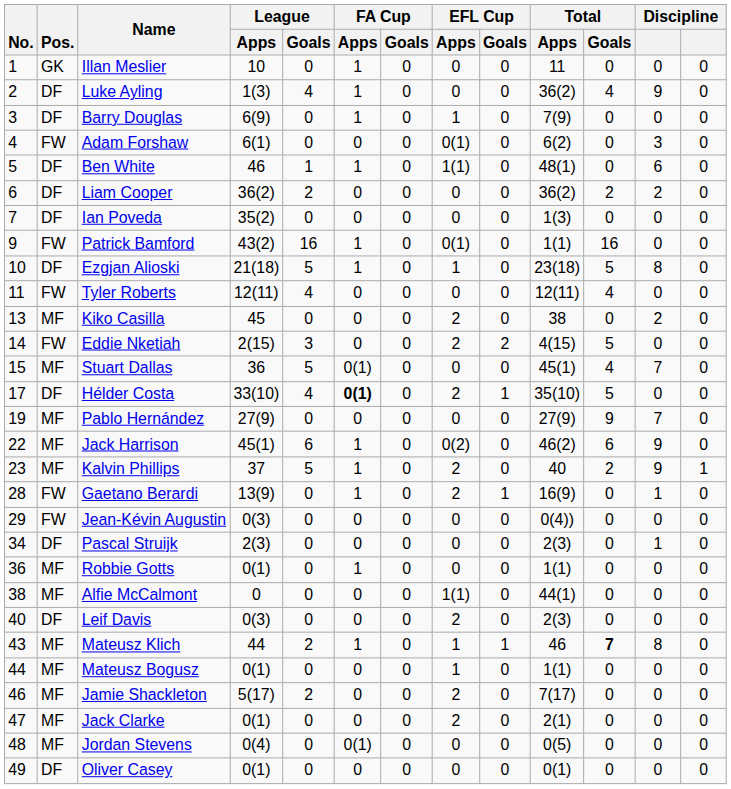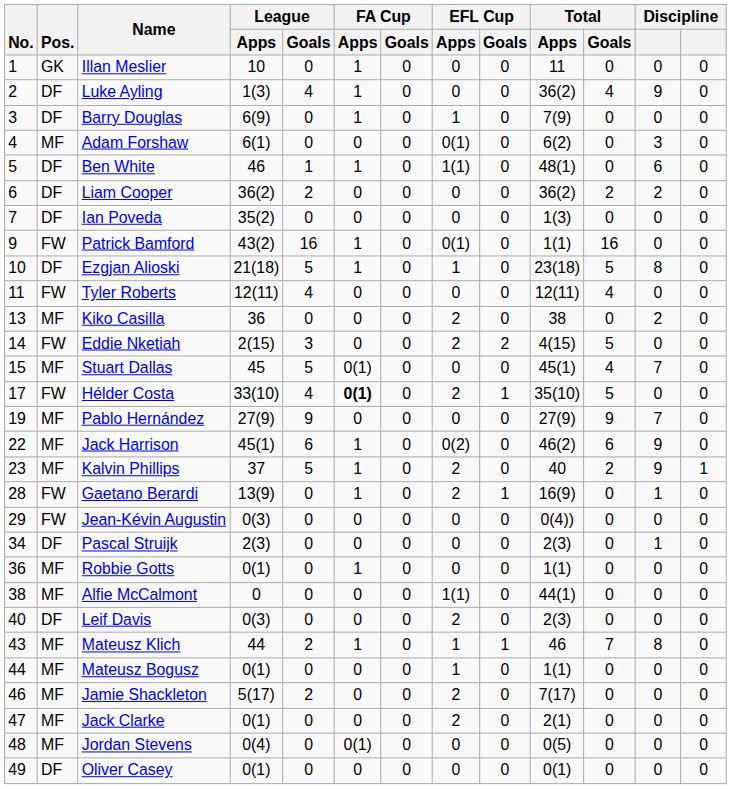 <table class="wikitable" style="text-align:center">
 <tr>
 <th rowspan="2" valign="bottom">No.</th>
 <th rowspan="2" valign="bottom">Pos.</th>
 <th rowspan="2">Name</th>
 <th colspan="2" width="85">League</th>
 <th colspan="2" width="85">FA Cup</th>
 <th colspan="2" width="85">EFL Cup</th>
 <th colspan="2" width="85">Total</th>
 <th colspan="2" width="85">Discipline</th>
 </tr>
 <tr>
 <th>Apps</th>
 <th>Goals</th>
 <th>Apps</th>
 <th>Goals</th>
 <th>Apps</th>
 <th>Goals</th>
 <th>Apps</th>
 <th>Goals</th>
 <th></th>
 <th></th>
 </tr>
 <tr>
 <td align="left">1</td>
 <td align="left">GK</td>
 <td align="left"> <a href='#'>Illan Meslier</a></td>
 <td>10</td>
 <td>0</td>
 <td>1</td>
 <td>0</td>
 <td>0</td>
 <td>0</td>
 <td>11</td>
 <td>0</td>
 <td>0</td>
 <td>0</td>
 </tr>
 <tr>
 <td align="left">2</td>
 <td align="left">DF</td>
 <td align="left"> <a href='#'>Luke Ayling</a></td>
 <td>1(3)</td>
 <td>4</td>
 <td>1</td>
 <td>0</td>
 <td>0</td>
 <td>0</td>
 <td>36(2)</td>
 <td>4</td>
 <td>9</td>
 <td>0</td>
 </tr>
 <tr>
 <td align="left">3</td>
 <td align="left">DF</td>
 <td align="left"> <a href='#'>Barry Douglas</a></td>
 <td>6(9)</td>
 <td>0</td>
 <td>1</td>
 <td>0</td>
 <td>1</td>
 <td>0</td>
 <td>7(9)</td>
 <td>0</td>
 <td>0</td>
 <td>0</td>
 </tr>
 <tr>
 <td align="left">4</td>
-<td align="left">FW</td>
+<td align="left">MF</td>
 <td align="left"> <a href='#'>Adam Forshaw</a></td>
 <td>6(1)</td>
 <td>0</td>
 <td>0</td>
 <td>0</td>
 <td>0(1)</td>
 <td>0</td>
 <td>6(2)</td>
 <td>0</td>
 <td>3</td>
 <td>0</td>
 </tr>
 <tr>
 <td align="left">5</td>
 <td align="left">DF</td>
 <td align="left"> <a href='#'>Ben White</a></td>
 <td>46</td>
 <td>1</td>
 <td>1</td>
 <td>0</td>
 <td>1(1)</td>
 <td>0</td>
 <td>48(1)</td>
 <td>0</td>
 <td>6</td>
 <td>0</td>
 </tr>
 <tr>
 <td align="left">6</td>
 <td align="left">DF</td>
 <td align="left"> <a href='#'>Liam Cooper</a></td>
 <td>36(2)</td>
 <td>2</td>
 <td>0</td>
 <td>0</td>
 <td>0</td>
 <td>0</td>
 <td>36(2)</td>
 <td>2</td>
 <td>2</td>
 <td>0</td>
 </tr>
 <tr>
 <td align="left">7</td>
 <td align="left">DF</td>
 <td align="left"> <a href='#'>Ian Poveda</a></td>
 <td>35(2)</td>
 <td>0</td>
 <td>0</td>
 <td>0</td>
 <td>0</td>
 <td>0</td>
 <td>1(3)</td>
 <td>0</td>
 <td>0</td>
 <td>0</td>
 </tr>
 <tr>
 <td align="left">9</td>
 <td align="left">FW</td>
 <td align="left"> <a href='#'>Patrick Bamford</a></td>
 <td>43(2)</td>
 <td>16</td>
 <td>1</td>
 <td>0</td>
 <td>0(1)</td>
 <td>0</td>
 <td>1(1)</td>
 <td>16</td>
 <td>0</td>
 <td>0</td>
 </tr>
 <tr>
 <td align="left">10</td>
 <td align="left">DF</td>
 <td align="left"> <a href='#'>Ezgjan Alioski</a></td>
 <td>21(18)</td>
 <td>5</td>
 <td>1</td>
 <td>0</td>
 <td>1</td>
 <td>0</td>
 <td>23(18)</td>
 <td>5</td>
 <td>8</td>
 <td>0</td>
 </tr>
 <tr>
 <td align="left">11</td>
 <td align="left">FW</td>
 <td align="left"> <a href='#'>Tyler Roberts</a></td>
 <td>12(11)</td>
 <td>4</td>
 <td>0</td>
 <td>0</td>
 <td>0</td>
 <td>0</td>
 <td>12(11)</td>
 <td>4</td>
 <td>0</td>
 <td>0</td>
 </tr>
 <tr>
 <td align="left">13</td>
 <td align="left">MF</td>
 <td align="left"> <a href='#'>Kiko Casilla</a></td>
-<td>45</td>
+<td>36</td>
 <td>0</td>
 <td>0</td>
 <td>0</td>
 <td>2</td>
 <td>0</td>
 <td>38</td>
 <td>0</td>
 <td>2</td>
 <td>0</td>
 </tr>
 <tr>
 <td align="left">14</td>
 <td align="left">FW</td>
 <td align="left"> <a href='#'>Eddie Nketiah</a></td>
 <td>2(15)</td>
 <td>3</td>
 <td>0</td>
 <td>0</td>
 <td>2</td>
 <td>2</td>
 <td>4(15)</td>
 <td>5</td>
 <td>0</td>
 <td>0</td>
 </tr>
 <tr>
 <td align="left">15</td>
 <td align="left">MF</td>
 <td align="left"> <a href='#'>Stuart Dallas</a></td>
-<td>36</td>
+<td>45</td>
 <td>5</td>
 <td>0(1)</td>
 <td 0>0</td>
 <td>0</td>
 <td>0</td>
 <td>45(1)</td>
 <td>4</td>
 <td>7</td>
 <td>0</td>
 </tr>
 <tr>
 <td align="left">17</td>
-<td align="left">DF</td>
+<td align="left">FW</td>
 <td align="left"> <a href='#'>Hélder Costa</a></td>
 <td>33(10)</td>
 <td>4</td>
 <td><strong>0(1)</strong></td>
 <td>0</td>
 <td>2</td>
 <td>1</td>
 <td>35(10)</td>
 <td>5</td>
 <td>0</td>
 <td>0</td>
 </tr>
 <tr>
 <td align="left">19</td>
 <td align="left">MF</td>
 <td align="left"> <a href='#'>Pablo Hernández</a></td>
 <td>27(9)</td>
-<td>0</td>
+<td>9</td>
 <td>0</td>
 <td>0</td>
 <td>0</td>
 <td>0</td>
 <td>27(9)</td>
 <td>9</td>
 <td>7</td>
 <td>0</td>
 </tr>
 <tr>
 <td align="left">22</td>
 <td align="left">MF</td>
 <td align="left"> <a href='#'>Jack Harrison</a></td>
 <td>45(1)</td>
 <td>6</td>
 <td>1</td>
 <td>0</td>
 <td>0(2)</td>
 <td>0</td>
 <td>46(2)</td>
 <td>6</td>
 <td>9</td>
 <td>0</td>
 </tr>
 <tr>
 <td align="left">23</td>
 <td align="left">MF</td>
 <td align="left"> <a href='#'>Kalvin Phillips</a></td>
 <td>37</td>
 <td>5</td>
 <td>1</td>
 <td>0</td>
 <td>2</td>
 <td>0</td>
 <td>40</td>
 <td>2</td>
 <td>9</td>
 <td>1</td>
 </tr>
 <tr>
 <td align="left">28</td>
 <td align="left">FW</td>
 <td align="left"> <a href='#'>Gaetano Berardi</a></td>
 <td>13(9)</td>
 <td>0</td>
 <td>1</td>
 <td>0</td>
 <td>2</td>
 <td>1</td>
 <td>16(9)</td>
 <td>0</td>
 <td>1</td>
 <td>0</td>
 </tr>
 <tr>
 <td align="left">29</td>
 <td align="left">FW</td>
 <td align="left"> <a href='#'>Jean-Kévin Augustin</a></td>
 <td>0(3)</td>
 <td>0</td>
 <td>0</td>
 <td>0</td>
 <td>0</td>
 <td>0</td>
 <td>0(4))</td>
 <td>0</td>
 <td>0</td>
 <td>0</td>
 </tr>
 <tr>
 <td align="left">34</td>
 <td align="left">DF</td>
 <td align="left"> <a href='#'>Pascal Struijk</a></td>
 <td>2(3)</td>
 <td>0</td>
 <td>0</td>
 <td>0</td>
 <td>0</td>
 <td>0</td>
 <td>2(3)</td>
 <td>0</td>
 <td>1</td>
 <td>0</td>
 </tr>
 <tr>
 <td align="left">36</td>
 <td align="left">MF</td>
 <td align="left"> <a href='#'>Robbie Gotts</a></td>
 <td>0(1)</td>
 <td>0</td>
 <td>1</td>
 <td>0</td>
 <td>0</td>
 <td>0</td>
 <td>1(1)</td>
 <td>0</td>
 <td>0</td>
 <td>0</td>
 </tr>
 <tr>
 <td align="left">38</td>
 <td align="left">MF</td>
 <td align="left"> <a href='#'>Alfie McCalmont</a></td>
 <td>0</td>
 <td>0</td>
 <td>0</td>
 <td>0</td>
 <td>1(1)</td>
 <td>0</td>
 <td>44(1)</td>
 <td>0</td>
 <td>0</td>
 <td>0</td>
 </tr>
 <tr>
 <td align="left">40</td>
 <td align="left">DF</td>
 <td align="left"> <a href='#'>Leif Davis</a></td>
 <td>0(3)</td>
 <td>0</td>
 <td>0</td>
 <td>0</td>
 <td>2</td>
 <td>0</td>
 <td>2(3)</td>
 <td>0</td>
 <td>0</td>
 <td>0</td>
 </tr>
 <tr>
 <td align="left">43</td>
 <td align="left">MF</td>
 <td align="left"> <a href='#'>Mateusz Klich</a></td>
 <td>44</td>
 <td>2</td>
 <td>1</td>
 <td>0</td>
 <td>1</td>
 <td>1</td>
 <td>46</td>
-<td><strong>7</strong></td>
+<td>7</td>
 <td>8</td>
 <td>0</td>
 </tr>
 <tr>
 <td align="left">44</td>
 <td align="left">MF</td>
 <td align="left"> <a href='#'>Mateusz Bogusz</a></td>
 <td>0(1)</td>
 <td>0</td>
 <td>0</td>
 <td>0</td>
 <td>1</td>
 <td>0</td>
 <td>1(1)</td>
 <td>0</td>
 <td>0</td>
 <td>0</td>
 </tr>
 <tr>
 <td align="left">46</td>
 <td align="left">MF</td>
 <td align="left"> <a href='#'>Jamie Shackleton</a></td>
 <td>5(17)</td>
 <td>2</td>
 <td>0</td>
 <td>0</td>
 <td>2</td>
 <td>0</td>
 <td>7(17)</td>
 <td>0</td>
 <td>0</td>
 <td>0</td>
 </tr>
 <tr>
 <td align="left">47</td>
 <td align="left">MF</td>
 <td align="left"> <a href='#'>Jack Clarke</a></td>
 <td>0(1)</td>
 <td>0</td>
 <td>0</td>
 <td>0</td>
 <td>2</td>
 <td>0</td>
 <td>2(1)</td>
 <td>0</td>
 <td>0</td>
 <td>0</td>
 </tr>
 <tr>
 <td align="left">48</td>
 <td align="left">MF</td>
 <td align="left"> <a href='#'>Jordan Stevens</a></td>
 <td>0(4)</td>
 <td>0</td>
 <td>0(1)</td>
 <td>0</td>
 <td>0</td>
 <td>0</td>
 <td>0(5)</td>
 <td>0</td>
 <td>0</td>
 <td>0</td>
 </tr>
 <tr>
 <td align="left">49</td>
 <td align="left">DF</td>
 <td align="left"> <a href='#'>Oliver Casey</a></td>
 <td>0(1)</td>
 <td>0</td>
 <td>0</td>
 <td>0</td>
 <td>0</td>
 <td>0</td>
 <td>0(1)</td>
 <td>0</td>
 <td>0</td>
 <td>0</td>
 </tr>
 </table>
